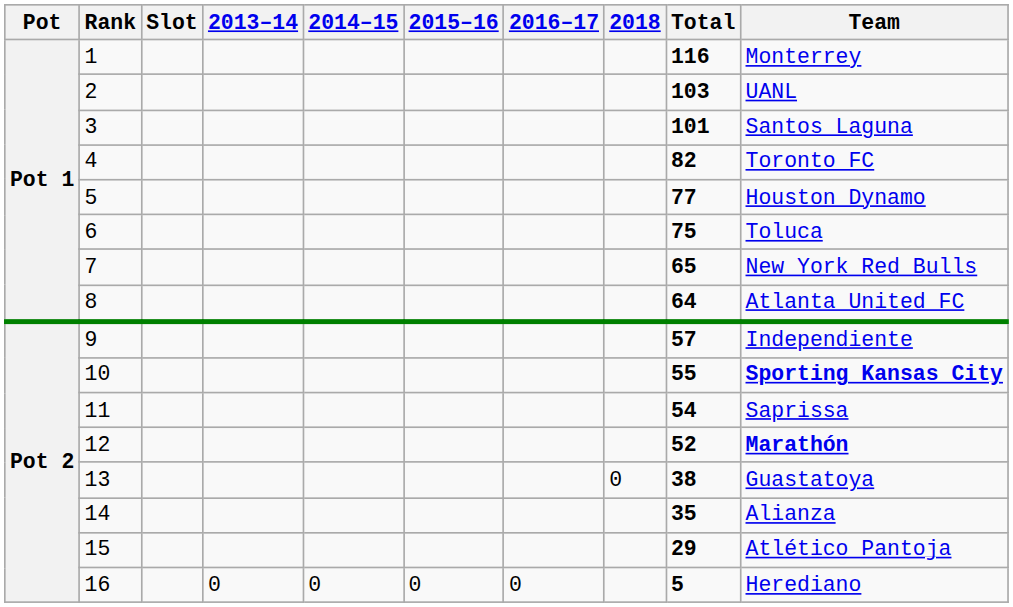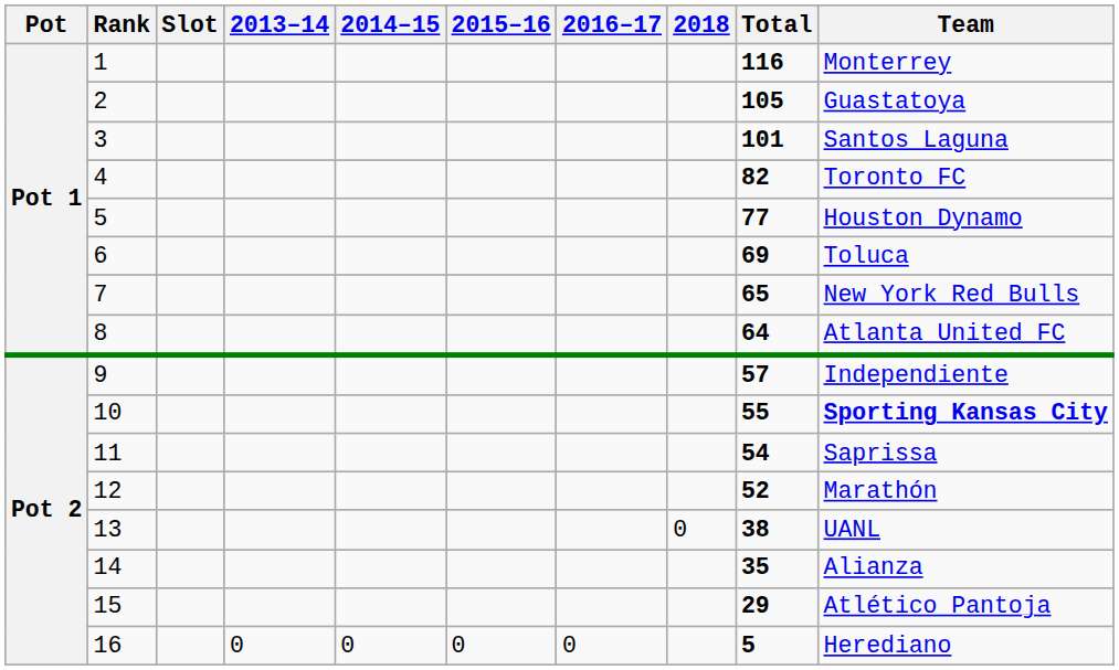 <table class="wikitable sortable">
 <tr>
 <th>Pot</th>
 <th>Rank</th>
 <th>Slot</th>
 <th><a href='#'>2013–14</a></th>
 <th><a href='#'>2014–15</a></th>
 <th><a href='#'>2015–16</a></th>
 <th><a href='#'>2016–17</a></th>
 <th><a href='#'>2018</a></th>
 <th>Total</th>
 <th>Team</th>
 </tr>
 <tr>
 <th rowspan=8>Pot 1</th>
 <td>1</td>
 <td></td>
 <td></td>
 <td></td>
 <td></td>
 <td></td>
 <td></td>
 <td><strong>116</strong></td>
 <td> <a href='#'>Monterrey</a></td>
 </tr>
 <tr>
 <td>2</td>
 <td></td>
 <td></td>
 <td></td>
 <td></td>
 <td></td>
 <td></td>
-<td><strong>103</strong></td>
-<td> <a href='#'>UANL</a></td>
+<td><strong>105</strong></td>
+<td> <a href='#'>Guastatoya</a></td>
 </tr>
 <tr>
 <td>3</td>
 <td></td>
 <td></td>
 <td></td>
 <td></td>
 <td></td>
 <td></td>
 <td><strong>101</strong></td>
 <td> <a href='#'>Santos Laguna</a></td>
 </tr>
 <tr>
 <td>4</td>
 <td></td>
 <td></td>
 <td></td>
 <td></td>
 <td></td>
 <td></td>
 <td><strong>82</strong></td>
 <td> <a href='#'>Toronto FC</a></td>
 </tr>
 <tr>
 <td>5</td>
 <td></td>
 <td></td>
 <td></td>
 <td></td>
 <td></td>
 <td></td>
 <td><strong>77</strong></td>
 <td> <a href='#'>Houston Dynamo</a></td>
 </tr>
 <tr>
 <td>6</td>
 <td></td>
 <td></td>
 <td></td>
 <td></td>
 <td></td>
 <td></td>
-<td><strong>75</strong></td>
+<td><strong>69</strong></td>
 <td> <a href='#'>Toluca</a></td>
 </tr>
 <tr>
 <td>7</td>
 <td></td>
 <td></td>
 <td></td>
 <td></td>
 <td></td>
 <td></td>
 <td><strong>65</strong></td>
 <td> <a href='#'>New York Red Bulls</a></td>
 </tr>
 <tr>
 <td>8</td>
 <td></td>
 <td></td>
 <td></td>
 <td></td>
 <td></td>
 <td></td>
 <td><strong>64</strong></td>
 <td> <a href='#'>Atlanta United FC</a></td>
 </tr>
 <tr style="border-top:3px solid green;">
 <th rowspan=8>Pot 2</th>
 <td>9</td>
 <td></td>
 <td></td>
 <td></td>
 <td></td>
 <td></td>
 <td></td>
 <td><strong>57</strong></td>
 <td> <a href='#'>Independiente</a></td>
 </tr>
 <tr>
 <td>10</td>
 <td></td>
 <td></td>
 <td></td>
 <td></td>
 <td></td>
 <td></td>
 <td><strong>55</strong></td>
 <td><strong> <a href='#'>Sporting Kansas City</a></strong></td>
 </tr>
 <tr>
 <td>11</td>
 <td></td>
 <td></td>
 <td></td>
 <td></td>
 <td></td>
 <td></td>
 <td><strong>54</strong></td>
 <td> <a href='#'>Saprissa</a></td>
 </tr>
 <tr>
 <td>12</td>
 <td></td>
 <td></td>
 <td></td>
 <td></td>
 <td></td>
 <td></td>
 <td><strong>52</strong></td>
-<td><strong> <a href='#'>Marathón</a></strong></td>
+<td> <a href='#'>Marathón</a></td>
 </tr>
 <tr>
 <td>13</td>
 <td></td>
 <td></td>
 <td></td>
 <td></td>
 <td></td>
 <td>0</td>
 <td><strong>38</strong></td>
-<td> <a href='#'>Guastatoya</a></td>
+<td> <a href='#'>UANL</a></td>
 </tr>
 <tr>
 <td>14</td>
 <td></td>
 <td></td>
 <td></td>
 <td></td>
 <td></td>
 <td></td>
 <td><strong>35</strong></td>
 <td> <a href='#'>Alianza</a></td>
 </tr>
 <tr>
 <td>15</td>
 <td></td>
 <td></td>
 <td></td>
 <td></td>
 <td></td>
 <td></td>
 <td><strong>29</strong></td>
 <td> <a href='#'>Atlético Pantoja</a></td>
 </tr>
 <tr>
 <td>16</td>
 <td></td>
 <td>0</td>
 <td>0</td>
 <td>0</td>
 <td>0</td>
 <td></td>
 <td><strong>5</strong></td>
 <td> <a href='#'>Herediano</a></td>
 </tr>
 </table>
